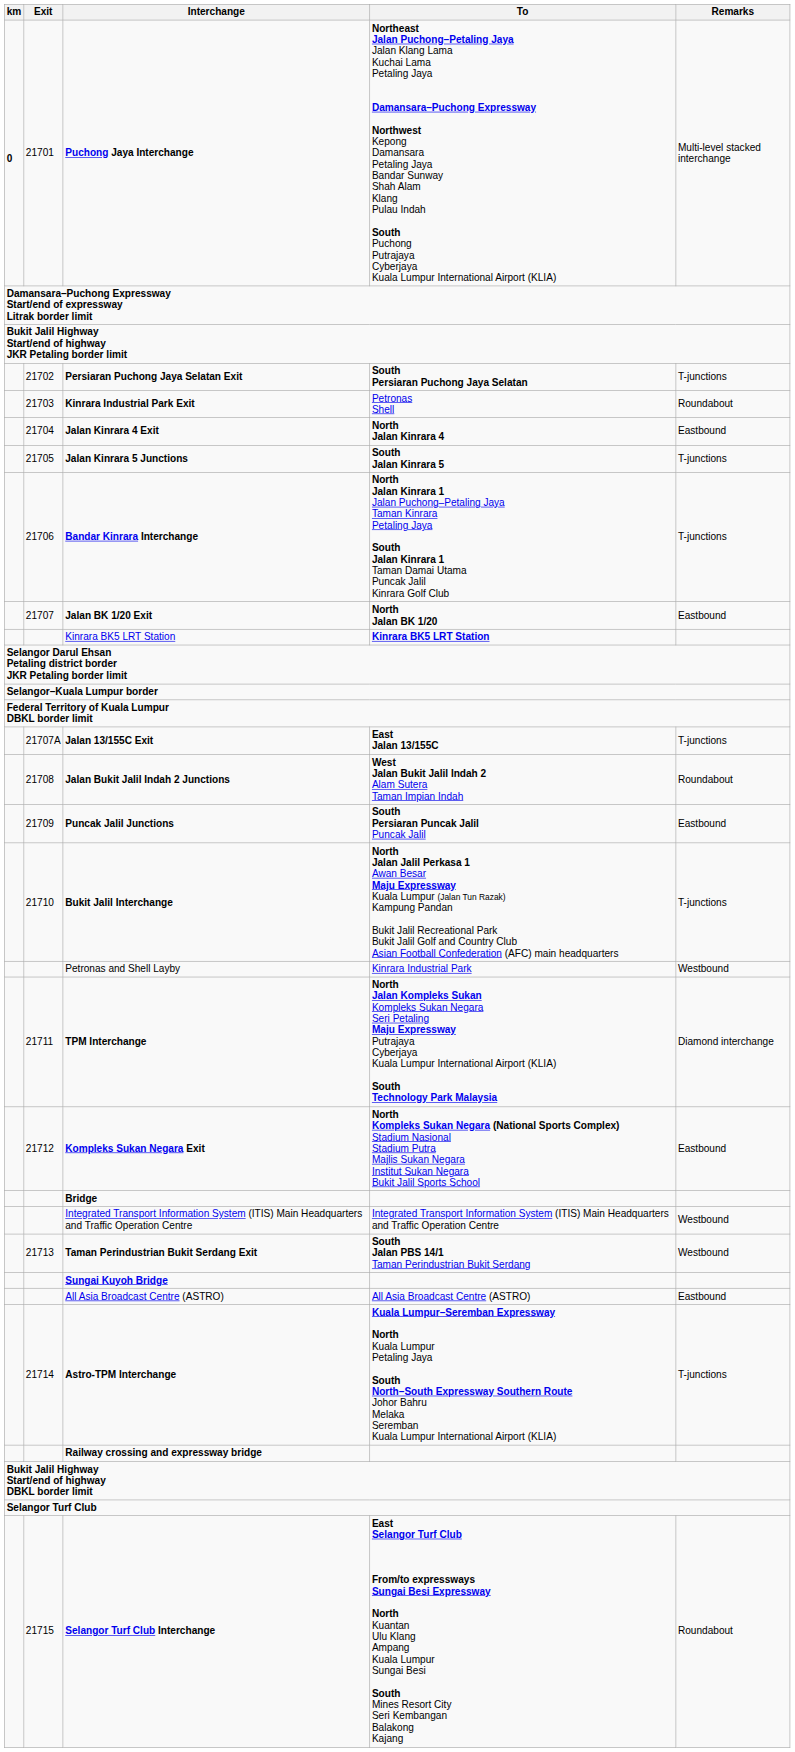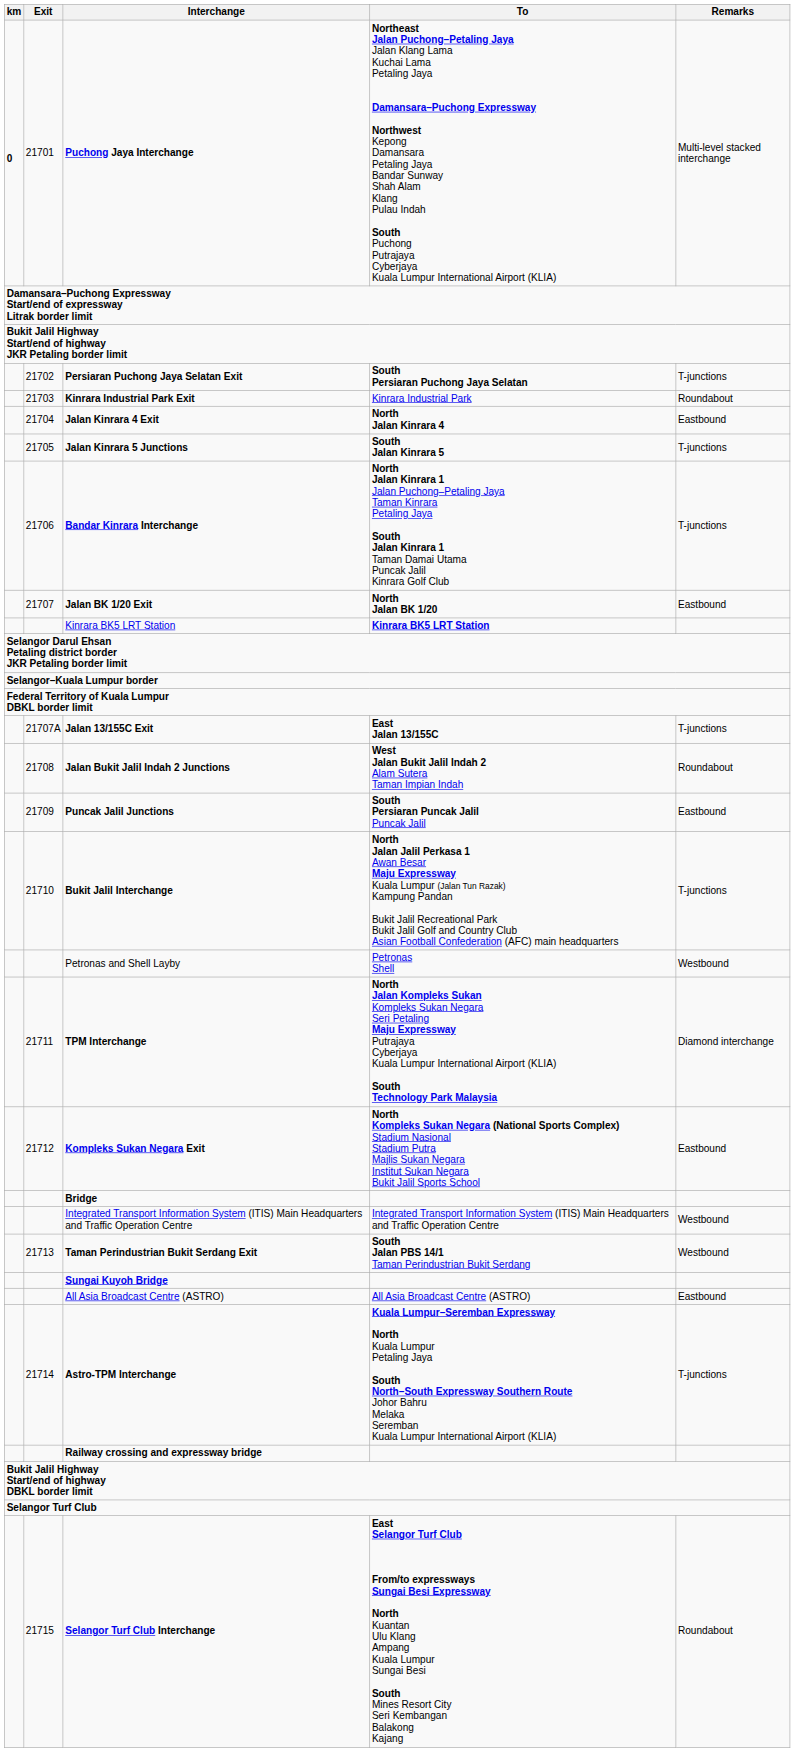 <table class="wikitable">
 <tr>
 <th>km</th>
 <th>Exit</th>
 <th>Interchange</th>
 <th>To</th>
 <th>Remarks</th>
 </tr>
 <tr>
 <td><br><strong>0</strong></td>
 <td>21701</td>
 <td><strong><a href='#'>Puchong</a> Jaya Interchange</strong></td>
 <td><strong>Northeast</strong><br> <strong><a href='#'>Jalan Puchong–Petaling Jaya</a></strong><br>Jalan Klang Lama<br>Kuchai Lama<br>Petaling Jaya<br><br><br> <strong><a href='#'>Damansara–Puchong Expressway</a></strong><br><br><strong>Northwest</strong><br> Kepong<br> Damansara<br> Petaling Jaya<br> Bandar Sunway<br>  Shah Alam<br>  Klang<br> Pulau Indah <br><br><strong>South</strong><br> Puchong<br> Putrajaya<br> Cyberjaya<br>  Kuala Lumpur International Airport (KLIA) </td>
 <td>Multi-level stacked interchange</td>
 </tr>
 <tr>
 <td style="width:600px" colspan="6" style="text-align:center; background:green;"><strong><span> Damansara–Puchong Expressway<br>Start/end of expressway<br>Litrak border limit</span></strong></td>
 </tr>
 <tr>
 <td style="width:600px" colspan="6" style="text-align:center; background:blue;"><strong><span> Bukit Jalil Highway<br>Start/end of highway<br>JKR Petaling border limit</span></strong></td>
 </tr>
 <tr>
 <td></td>
 <td>21702</td>
 <td><strong>Persiaran Puchong Jaya Selatan Exit</strong></td>
 <td><strong>South</strong><br><strong>Persiaran Puchong Jaya Selatan</strong></td>
 <td>T-junctions</td>
 </tr>
 <tr>
 <td></td>
 <td>21703</td>
 <td><strong>Kinrara Industrial Park Exit</strong></td>
-<td>  <a href='#'>Petronas</a>   <br>  <a href='#'>Shell</a>   </td>
+<td><a href='#'>Kinrara Industrial Park</a></td>
 <td>Roundabout</td>
 </tr>
 <tr>
 <td></td>
 <td>21704</td>
 <td><strong>Jalan Kinrara 4 Exit</strong></td>
 <td><strong>North</strong><br><strong>Jalan Kinrara 4</strong></td>
 <td>Eastbound</td>
 </tr>
 <tr>
 <td></td>
 <td>21705</td>
 <td><strong>Jalan Kinrara 5 Junctions</strong></td>
 <td><strong>South</strong><br><strong>Jalan Kinrara 5</strong></td>
 <td>T-junctions</td>
 </tr>
 <tr>
 <td></td>
 <td>21706</td>
 <td><strong><a href='#'>Bandar Kinrara</a> Interchange</strong></td>
 <td><strong>North</strong><br><strong>Jalan Kinrara 1</strong><br> <a href='#'>Jalan Puchong–Petaling Jaya</a><br><a href='#'>Taman Kinrara</a><br><a href='#'>Petaling Jaya</a><br><br><strong>South</strong><br><strong>Jalan Kinrara 1</strong><br>Taman Damai Utama<br>Puncak Jalil<br>Kinrara Golf Club</td>
 <td>T-junctions</td>
 </tr>
 <tr>
 <td></td>
 <td>21707</td>
 <td><strong>Jalan BK 1/20 Exit</strong></td>
 <td><strong>North</strong><br><strong>Jalan BK 1/20</strong></td>
 <td>Eastbound</td>
 </tr>
 <tr>
 <td></td>
 <td></td>
 <td><a href='#'>Kinrara BK5 LRT Station</a></td>
 <td><strong><a href='#'>Kinrara BK5 LRT Station</a></strong><br></td>
 <td></td>
 </tr>
 <tr>
 <td style="width:600px" colspan="6" style="text-align:center; background:blue;"><strong><span>Selangor Darul Ehsan<br>Petaling district border<br>JKR Petaling border limit</span></strong></td>
 </tr>
 <tr>
 <td style="width:600px" colspan="6" style="text-align:center; background:yellow;"><strong><span>Selangor–Kuala Lumpur border</span></strong></td>
 </tr>
 <tr>
 <td style="width:600px" colspan="6" style="text-align:center; background:blue;"><strong><span>Federal Territory of Kuala Lumpur<br>DBKL border limit</span></strong></td>
 </tr>
 <tr>
 <td></td>
 <td>21707A</td>
 <td><strong>Jalan 13/155C Exit</strong></td>
 <td><strong>East</strong><br><strong>Jalan 13/155C</strong></td>
 <td>T-junctions</td>
 </tr>
 <tr>
 <td></td>
 <td>21708</td>
 <td><strong>Jalan Bukit Jalil Indah 2 Junctions</strong></td>
 <td><strong>West</strong><br><strong>Jalan Bukit Jalil Indah 2</strong><br><a href='#'>Alam Sutera</a><br><a href='#'>Taman Impian Indah</a></td>
 <td>Roundabout</td>
 </tr>
 <tr>
 <td></td>
 <td>21709</td>
 <td><strong>Puncak Jalil Junctions</strong></td>
 <td><strong>South</strong><br><strong>Persiaran Puncak Jalil</strong><br><a href='#'>Puncak Jalil</a></td>
 <td>Eastbound</td>
 </tr>
 <tr>
 <td></td>
 <td>21710</td>
 <td><strong>Bukit Jalil Interchange</strong></td>
 <td><strong>North</strong><br><strong>Jalan Jalil Perkasa 1</strong><br><a href='#'>Awan Besar</a><br> <strong><a href='#'>Maju Expressway</a></strong><br>Kuala Lumpur <small>(Jalan Tun Razak)</small><br>Kampung Pandan<br><br>Bukit Jalil Recreational Park <br>Bukit Jalil Golf and Country Club<br><a href='#'>Asian Football Confederation</a> (AFC) main headquarters</td>
 <td>T-junctions</td>
 </tr>
 <tr>
 <td></td>
 <td></td>
 <td> Petronas and Shell Layby</td>
-<td><a href='#'>Kinrara Industrial Park</a></td>
+<td>  <a href='#'>Petronas</a>   <br>  <a href='#'>Shell</a>   </td>
 <td>Westbound</td>
 </tr>
 <tr>
 <td></td>
 <td>21711</td>
 <td><strong>TPM Interchange</strong></td>
 <td><strong>North</strong><br><strong><a href='#'>Jalan Kompleks Sukan</a></strong><br><a href='#'>Kompleks Sukan Negara</a><br><a href='#'>Seri Petaling</a><br> <strong><a href='#'>Maju Expressway</a></strong><br> Putrajaya<br> Cyberjaya<br>  Kuala Lumpur International Airport (KLIA) <br><br><strong>South</strong><br><strong><a href='#'>Technology Park Malaysia</a></strong></td>
 <td>Diamond interchange</td>
 </tr>
 <tr>
 <td></td>
 <td>21712</td>
 <td><strong><a href='#'>Kompleks Sukan Negara</a> Exit</strong></td>
 <td><strong>North</strong><br><strong><a href='#'>Kompleks Sukan Negara</a> (National Sports Complex)</strong><br><a href='#'>Stadium Nasional</a><br><a href='#'>Stadium Putra</a><br><a href='#'>Majlis Sukan Negara</a><br><a href='#'>Institut Sukan Negara</a><br><a href='#'>Bukit Jalil Sports School</a></td>
 <td>Eastbound</td>
 </tr>
 <tr>
 <td></td>
 <td></td>
 <td><strong>Bridge</strong></td>
 <td></td>
 <td></td>
 </tr>
 <tr>
 <td></td>
 <td></td>
 <td><a href='#'>Integrated Transport Information System</a> (ITIS) Main Headquarters and Traffic Operation Centre</td>
 <td><a href='#'>Integrated Transport Information System</a> (ITIS) Main Headquarters and Traffic Operation Centre</td>
 <td>Westbound</td>
 </tr>
 <tr>
 <td></td>
 <td>21713</td>
 <td><strong>Taman Perindustrian Bukit Serdang Exit</strong></td>
 <td><strong>South</strong><br><strong>Jalan PBS 14/1</strong><br><a href='#'>Taman Perindustrian Bukit Serdang</a></td>
 <td>Westbound</td>
 </tr>
 <tr>
 <td></td>
 <td></td>
 <td><strong><a href='#'>Sungai Kuyoh Bridge</a></strong></td>
 <td></td>
 <td></td>
 </tr>
 <tr>
 <td></td>
 <td></td>
 <td><a href='#'>All Asia Broadcast Centre</a> (ASTRO)</td>
 <td><a href='#'>All Asia Broadcast Centre</a> (ASTRO)</td>
 <td>Eastbound</td>
 </tr>
 <tr>
 <td></td>
 <td>21714</td>
 <td><strong>Astro-TPM Interchange</strong></td>
 <td> <strong><a href='#'>Kuala Lumpur–Seremban Expressway</a></strong><br><br><strong>North</strong><br> Kuala Lumpur<br> Petaling Jaya<br><br><strong>South</strong><br> <strong><a href='#'>North–South Expressway Southern Route</a></strong><br>  Johor Bahru<br>  Melaka<br>  Seremban<br>  Kuala Lumpur International Airport (KLIA) </td>
 <td>T-junctions</td>
 </tr>
 <tr>
 <td></td>
 <td></td>
 <td><strong>Railway crossing and expressway bridge</strong></td>
 <td></td>
 <td></td>
 </tr>
 <tr>
 <td style="width:600px" colspan="6" style="text-align:center; background:blue;"><strong><span> Bukit Jalil Highway<br>Start/end of highway<br>DBKL border limit</span></strong></td>
 </tr>
 <tr>
 <td style="width:600px" colspan="6" style="text-align:center; background:WHITE;"><strong><span>Selangor Turf Club</span></strong></td>
 </tr>
 <tr>
 <td></td>
 <td>21715</td>
 <td><strong><a href='#'>Selangor Turf Club</a> Interchange</strong></td>
 <td><strong>East</strong><br><strong><a href='#'>Selangor Turf Club</a></strong><br><br><br><br><strong>From/to expressways</strong><br> <strong><a href='#'>Sungai Besi Expressway</a></strong><br><br><strong>North</strong><br>   Kuantan<br> Ulu Klang<br> Ampang<br> Kuala Lumpur<br> Sungai Besi<br><br><strong>South</strong><br> Mines Resort City<br> Seri Kembangan<br> Balakong<br> Kajang</td>
 <td>Roundabout</td>
 </tr>
 </table>
